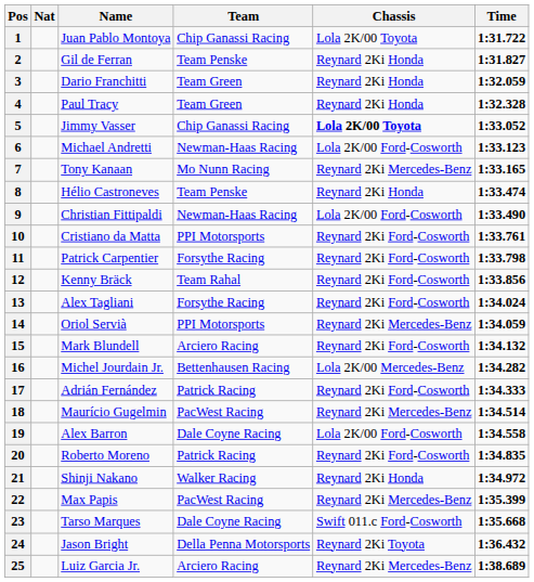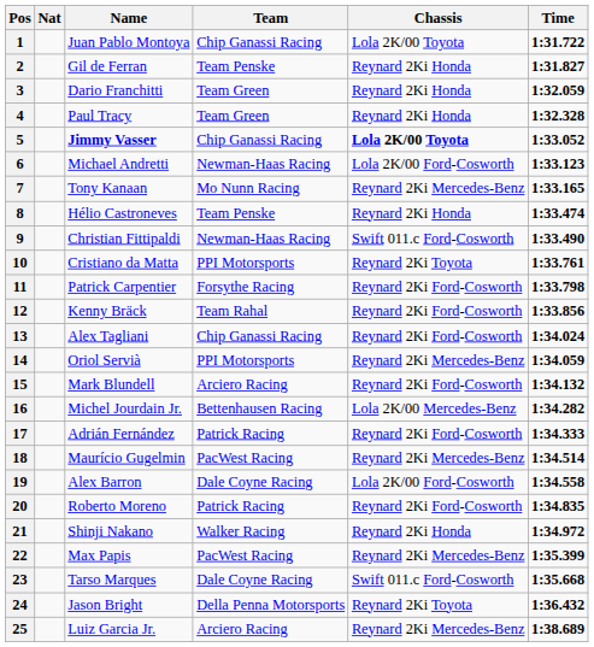 <table class="wikitable" style="font-size: 95%;">
 <tr>
 <th>Pos</th>
 <th>Nat</th>
 <th>Name</th>
 <th>Team</th>
 <th>Chassis</th>
 <th>Time</th>
 </tr>
 <tr>
 <th>1</th>
 <td></td>
 <td><a href='#'>Juan Pablo Montoya</a></td>
 <td><a href='#'>Chip Ganassi Racing</a></td>
 <td><a href='#'>Lola</a> 2K/00 <a href='#'>Toyota</a></td>
 <td><strong>1:31.722</strong></td>
 </tr>
 <tr>
 <th>2</th>
 <td></td>
 <td><a href='#'>Gil de Ferran</a></td>
 <td><a href='#'>Team Penske</a></td>
 <td><a href='#'>Reynard</a> 2Ki <a href='#'>Honda</a></td>
 <td><strong>1:31.827</strong></td>
 </tr>
 <tr>
 <th>3</th>
 <td></td>
 <td><a href='#'>Dario Franchitti</a></td>
 <td><a href='#'>Team Green</a></td>
 <td><a href='#'>Reynard</a> 2Ki <a href='#'>Honda</a></td>
 <td><strong>1:32.059</strong></td>
 </tr>
 <tr>
 <th>4</th>
 <td></td>
 <td><a href='#'>Paul Tracy</a></td>
 <td><a href='#'>Team Green</a></td>
 <td><a href='#'>Reynard</a> 2Ki <a href='#'>Honda</a></td>
 <td><strong>1:32.328</strong></td>
 </tr>
 <tr>
 <th>5</th>
 <td></td>
-<td><a href='#'>Jimmy Vasser</a></td>
+<td><strong><a href='#'>Jimmy Vasser</a></strong></td>
 <td><a href='#'>Chip Ganassi Racing</a></td>
 <td><strong><a href='#'>Lola</a> 2K/00 <a href='#'>Toyota</a></strong></td>
 <td><strong>1:33.052</strong></td>
 </tr>
 <tr>
 <th>6</th>
 <td></td>
 <td><a href='#'>Michael Andretti</a></td>
 <td><a href='#'>Newman-Haas Racing</a></td>
 <td><a href='#'>Lola</a> 2K/00 <a href='#'>Ford</a>-<a href='#'>Cosworth</a></td>
 <td><strong>1:33.123</strong></td>
 </tr>
 <tr>
 <th>7</th>
 <td></td>
 <td><a href='#'>Tony Kanaan</a></td>
 <td><a href='#'>Mo Nunn Racing</a></td>
 <td><a href='#'>Reynard</a> 2Ki <a href='#'>Mercedes-Benz</a></td>
 <td><strong>1:33.165</strong></td>
 </tr>
 <tr>
 <th>8</th>
 <td></td>
 <td><a href='#'>Hélio Castroneves</a></td>
 <td><a href='#'>Team Penske</a></td>
 <td><a href='#'>Reynard</a> 2Ki <a href='#'>Honda</a></td>
 <td><strong>1:33.474</strong></td>
 </tr>
 <tr>
 <th>9</th>
 <td></td>
 <td><a href='#'>Christian Fittipaldi</a></td>
 <td><a href='#'>Newman-Haas Racing</a></td>
-<td><a href='#'>Lola</a> 2K/00 <a href='#'>Ford</a>-<a href='#'>Cosworth</a></td>
+<td><a href='#'>Swift</a> 011.c <a href='#'>Ford</a>-<a href='#'>Cosworth</a></td>
 <td><strong>1:33.490</strong></td>
 </tr>
 <tr>
 <th>10</th>
 <td></td>
 <td><a href='#'>Cristiano da Matta</a></td>
 <td><a href='#'>PPI Motorsports</a></td>
-<td><a href='#'>Reynard</a> 2Ki <a href='#'>Ford</a>-<a href='#'>Cosworth</a></td>
+<td><a href='#'>Reynard</a> 2Ki <a href='#'>Toyota</a></td>
 <td><strong>1:33.761</strong></td>
 </tr>
 <tr>
 <th>11</th>
 <td></td>
 <td><a href='#'>Patrick Carpentier</a></td>
 <td><a href='#'>Forsythe Racing</a></td>
 <td><a href='#'>Reynard</a> 2Ki <a href='#'>Ford</a>-<a href='#'>Cosworth</a></td>
 <td><strong>1:33.798</strong></td>
 </tr>
 <tr>
 <th>12</th>
 <td></td>
 <td><a href='#'>Kenny Bräck</a></td>
 <td><a href='#'>Team Rahal</a></td>
 <td><a href='#'>Reynard</a> 2Ki <a href='#'>Ford</a>-<a href='#'>Cosworth</a></td>
 <td><strong>1:33.856</strong></td>
 </tr>
 <tr>
 <th>13</th>
 <td></td>
 <td><a href='#'>Alex Tagliani</a></td>
-<td><a href='#'>Forsythe Racing</a></td>
+<td><a href='#'>Chip Ganassi Racing</a></td>
 <td><a href='#'>Reynard</a> 2Ki <a href='#'>Ford</a>-<a href='#'>Cosworth</a></td>
 <td><strong>1:34.024</strong></td>
 </tr>
 <tr>
 <th>14</th>
 <td></td>
 <td><a href='#'>Oriol Servià</a></td>
 <td><a href='#'>PPI Motorsports</a></td>
 <td><a href='#'>Reynard</a> 2Ki <a href='#'>Mercedes-Benz</a></td>
 <td><strong>1:34.059</strong></td>
 </tr>
 <tr>
 <th>15</th>
 <td></td>
 <td><a href='#'>Mark Blundell</a></td>
 <td><a href='#'>Arciero Racing</a></td>
 <td><a href='#'>Reynard</a> 2Ki <a href='#'>Ford</a>-<a href='#'>Cosworth</a></td>
 <td><strong>1:34.132</strong></td>
 </tr>
 <tr>
 <th>16</th>
 <td></td>
 <td><a href='#'>Michel Jourdain Jr.</a></td>
 <td><a href='#'>Bettenhausen Racing</a></td>
 <td><a href='#'>Lola</a> 2K/00 <a href='#'>Mercedes-Benz</a></td>
 <td><strong>1:34.282</strong></td>
 </tr>
 <tr>
 <th>17</th>
 <td></td>
 <td><a href='#'>Adrián Fernández</a></td>
 <td><a href='#'>Patrick Racing</a></td>
 <td><a href='#'>Reynard</a> 2Ki <a href='#'>Ford</a>-<a href='#'>Cosworth</a></td>
 <td><strong>1:34.333</strong></td>
 </tr>
 <tr>
 <th>18</th>
 <td></td>
 <td><a href='#'>Maurício Gugelmin</a></td>
 <td><a href='#'>PacWest Racing</a></td>
 <td><a href='#'>Reynard</a> 2Ki <a href='#'>Mercedes-Benz</a></td>
 <td><strong>1:34.514</strong></td>
 </tr>
 <tr>
 <th>19</th>
 <td></td>
 <td><a href='#'>Alex Barron</a></td>
 <td><a href='#'>Dale Coyne Racing</a></td>
 <td><a href='#'>Lola</a> 2K/00 <a href='#'>Ford</a>-<a href='#'>Cosworth</a></td>
 <td><strong>1:34.558</strong></td>
 </tr>
 <tr>
 <th>20</th>
 <td></td>
 <td><a href='#'>Roberto Moreno</a></td>
 <td><a href='#'>Patrick Racing</a></td>
 <td><a href='#'>Reynard</a> 2Ki <a href='#'>Ford</a>-<a href='#'>Cosworth</a></td>
 <td><strong>1:34.835</strong></td>
 </tr>
 <tr>
 <th>21</th>
 <td></td>
 <td><a href='#'>Shinji Nakano</a></td>
 <td><a href='#'>Walker Racing</a></td>
 <td><a href='#'>Reynard</a> 2Ki <a href='#'>Honda</a></td>
 <td><strong>1:34.972</strong></td>
 </tr>
 <tr>
 <th>22</th>
 <td></td>
 <td><a href='#'>Max Papis</a></td>
 <td><a href='#'>PacWest Racing</a></td>
 <td><a href='#'>Reynard</a> 2Ki <a href='#'>Mercedes-Benz</a></td>
 <td><strong>1:35.399</strong></td>
 </tr>
 <tr>
 <th>23</th>
 <td></td>
 <td><a href='#'>Tarso Marques</a></td>
 <td><a href='#'>Dale Coyne Racing</a></td>
 <td><a href='#'>Swift</a> 011.c <a href='#'>Ford</a>-<a href='#'>Cosworth</a></td>
 <td><strong>1:35.668</strong></td>
 </tr>
 <tr>
 <th>24</th>
 <td></td>
 <td><a href='#'>Jason Bright</a></td>
 <td><a href='#'>Della Penna Motorsports</a></td>
 <td><a href='#'>Reynard</a> 2Ki <a href='#'>Toyota</a></td>
 <td><strong>1:36.432</strong></td>
 </tr>
 <tr>
 <th>25</th>
 <td></td>
 <td><a href='#'>Luiz Garcia Jr.</a></td>
 <td><a href='#'>Arciero Racing</a></td>
 <td><a href='#'>Reynard</a> 2Ki <a href='#'>Mercedes-Benz</a></td>
 <td><strong>1:38.689</strong></td>
 </tr>
 </table>
